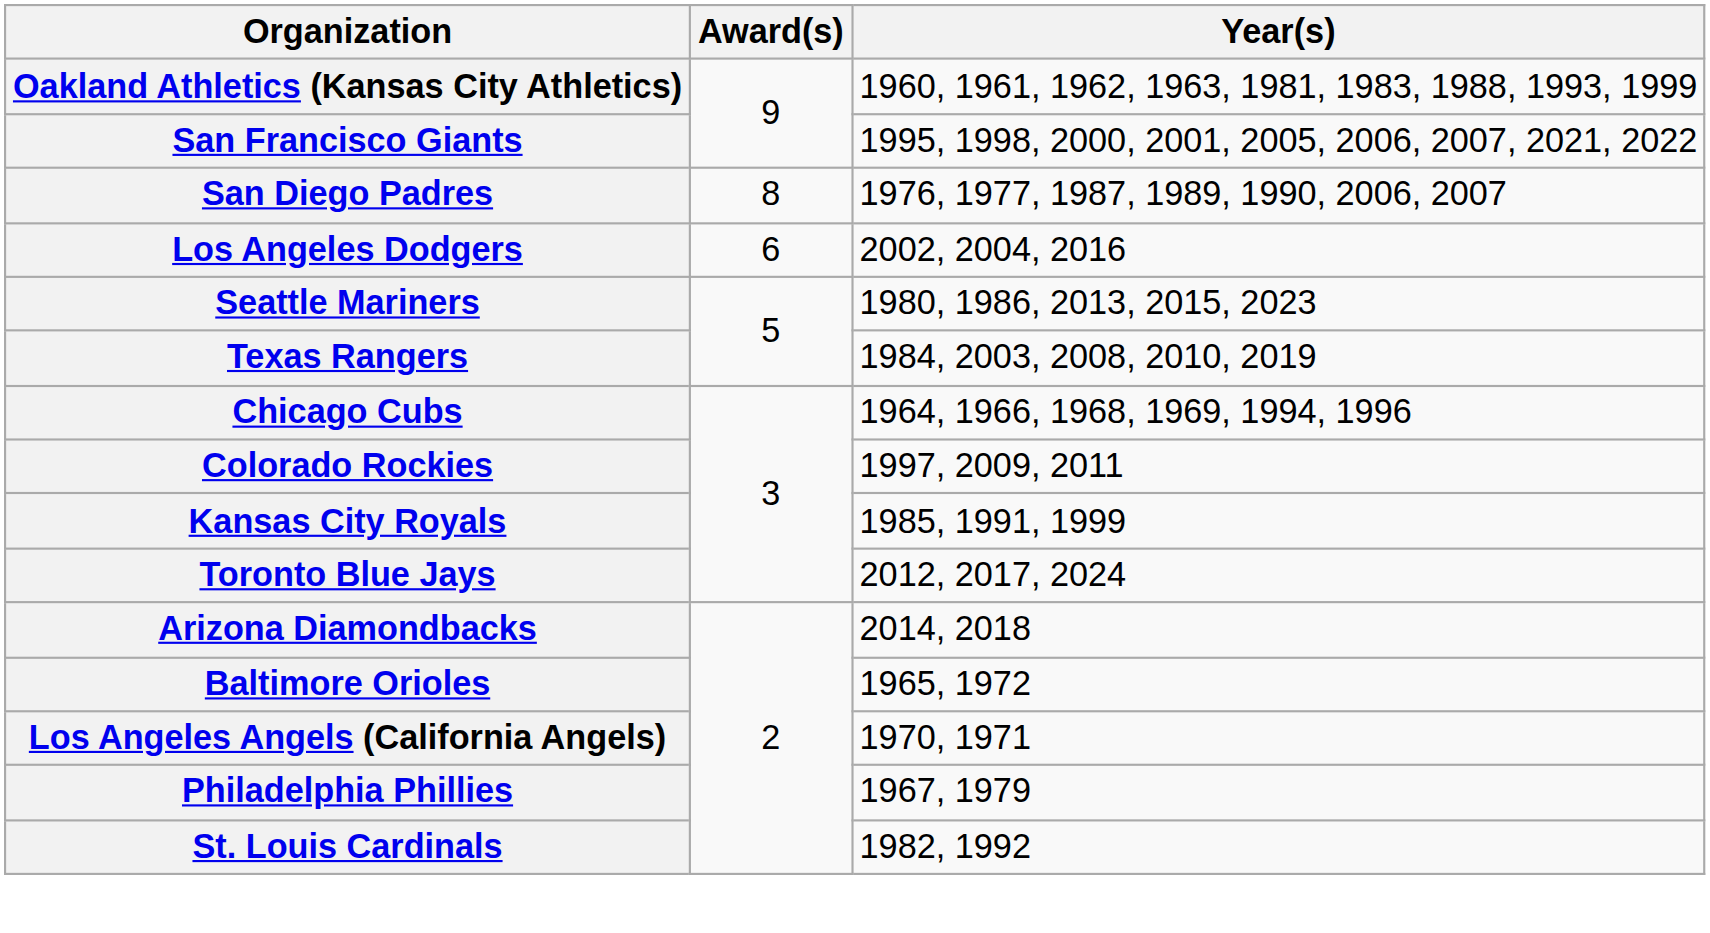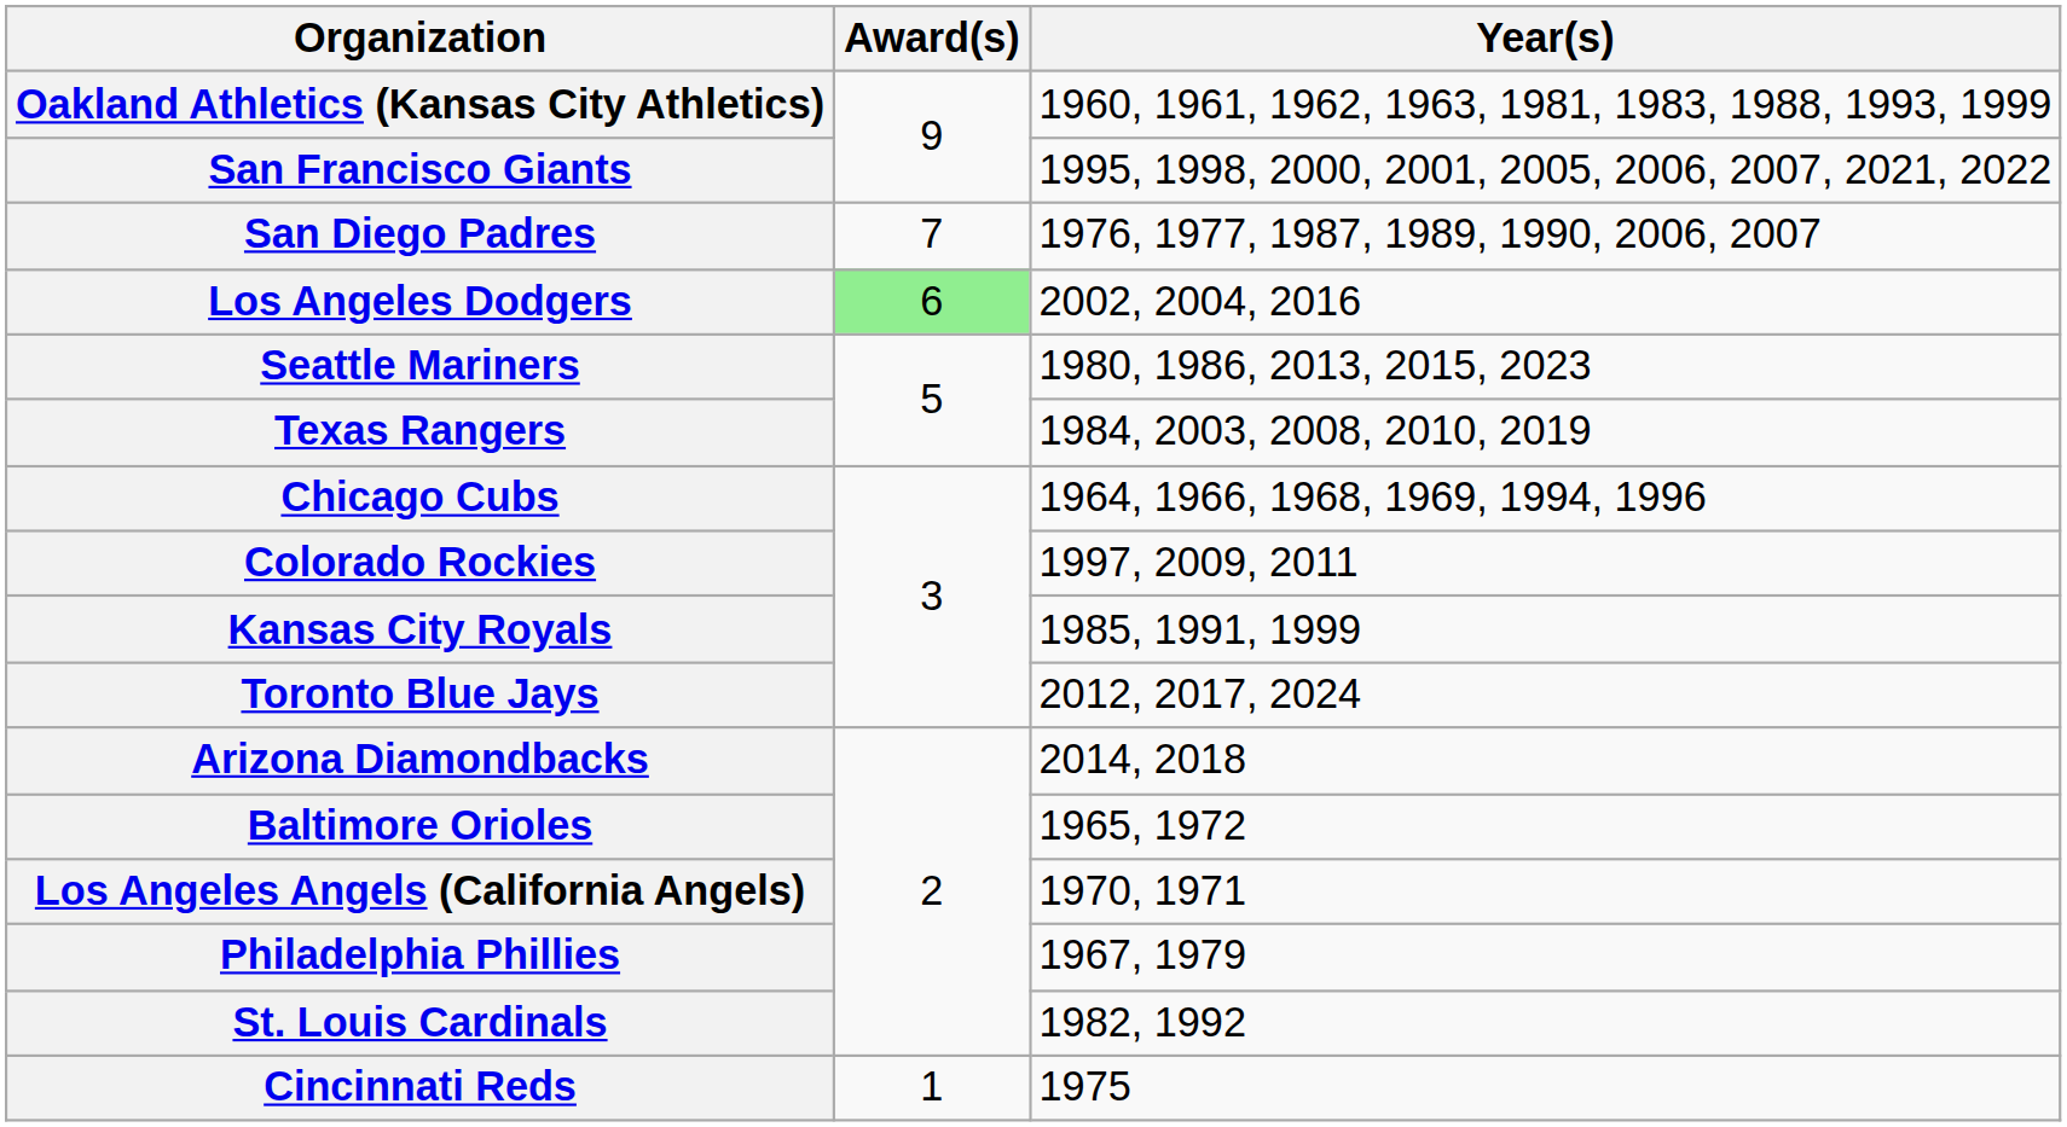 <table class="wikitable sortable plainrowheaders" style="text-align:left">
 <tr>
 <th scope="col">Organization</th>
 <th scope="col">Award(s)</th>
 <th scope="col">Year(s)</th>
 </tr>
 <tr>
 <th scope="row"><a href='#'>Oakland Athletics</a> (Kansas City Athletics)</th>
 <td style="text-align:center" rowspan="2">9</td>
 <td>1960, 1961, 1962, 1963, 1981, 1983, 1988, 1993, 1999</td>
 </tr>
 <tr>
 <th scope="row"><strong><a href='#'>San Francisco Giants</a></strong></th>
 <td>1995, 1998, 2000, 2001, 2005, 2006, 2007, 2021, 2022</td>
 </tr>
 <tr>
 <th scope="row"><a href='#'>San Diego Padres</a></th>
-<td style="text-align:center">8</td>
+<td style="text-align:center">7</td>
 <td>1976, 1977, 1987, 1989, 1990, 2006, 2007</td>
 </tr>
 <tr>
 <th scope="row"><a href='#'>Los Angeles Dodgers</a></th>
-<td style="text-align:center">6</td>
+<td style="background: lightgreen; text-align:center">6</td>
 <td>2002, 2004, 2016</td>
 </tr>
 <tr>
 <th scope="row"><strong><a href='#'>Seattle Mariners</a></strong></th>
 <td style="text-align:center" rowspan="2">5</td>
 <td>1980, 1986, 2013, 2015, 2023</td>
 </tr>
 <tr>
 <th scope="row"><a href='#'>Texas Rangers</a></th>
 <td>1984, 2003, 2008, 2010, 2019</td>
 </tr>
 <tr>
 <th scope="row"><a href='#'>Chicago Cubs</a></th>
 <td style="text-align:center" rowspan="4">3</td>
 <td>1964, 1966, 1968, 1969, 1994, 1996</td>
 </tr>
 <tr>
 <th scope="row"><strong><a href='#'>Colorado Rockies</a></strong></th>
 <td>1997, 2009, 2011</td>
 </tr>
 <tr>
 <th scope="row"><a href='#'>Kansas City Royals</a></th>
 <td>1985, 1991, 1999</td>
 </tr>
 <tr>
 <th scope="row"><strong><a href='#'>Toronto Blue Jays</a></strong></th>
 <td>2012, 2017, 2024</td>
 </tr>
 <tr>
 <th scope="row"><strong><a href='#'>Arizona Diamondbacks</a></strong></th>
 <td style="text-align:center" rowspan="5">2</td>
 <td>2014, 2018</td>
 </tr>
 <tr>
 <th scope="row"><a href='#'>Baltimore Orioles</a></th>
 <td>1965, 1972</td>
 </tr>
 <tr>
 <th scope="row"><strong><a href='#'>Los Angeles Angels</a></strong> (California Angels)</th>
 <td>1970, 1971</td>
 </tr>
 <tr>
 <th scope="row"><a href='#'>Philadelphia Phillies</a></th>
 <td>1967, 1979</td>
 </tr>
 <tr>
 <th scope="row"><a href='#'>St. Louis Cardinals</a></th>
 <td>1982, 1992</td>
 </tr>
+<tr>
+<th scope="row"><a href='#'>Cincinnati Reds</a></th>
+<td style="text-align:center">1</td>
+<td>1975</td>
+</tr>
 </table>
